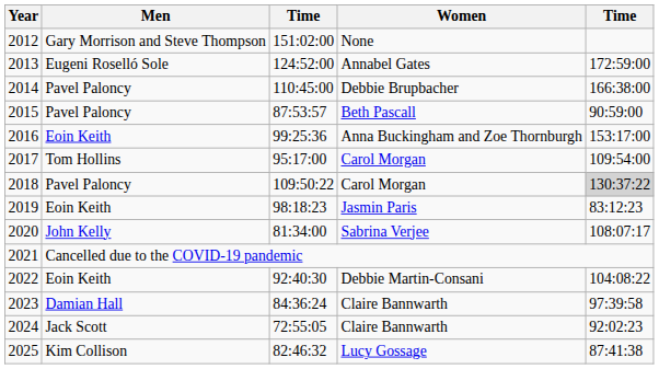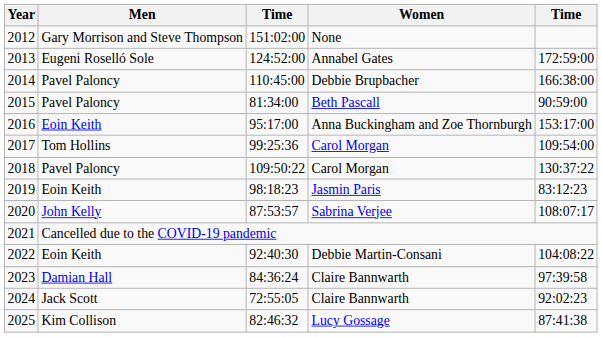 <table class="wikitable">
 <tr>
 <th>Year</th>
 <th>Men</th>
 <th>Time</th>
 <th>Women</th>
 <th>Time</th>
 </tr>
 <tr>
 <td>2012</td>
 <td>Gary Morrison and Steve Thompson</td>
 <td>151:02:00</td>
 <td>None</td>
 <td></td>
 </tr>
 <tr>
 <td>2013</td>
 <td>Eugeni Roselló Sole</td>
 <td>124:52:00</td>
 <td>Annabel Gates</td>
 <td>172:59:00</td>
 </tr>
 <tr>
 <td>2014</td>
 <td>Pavel Paloncy</td>
 <td>110:45:00</td>
 <td>Debbie Brupbacher</td>
 <td>166:38:00</td>
 </tr>
 <tr>
 <td>2015</td>
 <td>Pavel Paloncy</td>
-<td>87:53:57</td>
+<td>81:34:00</td>
 <td><a href='#'>Beth Pascall</a></td>
 <td>90:59:00</td>
 </tr>
 <tr>
 <td>2016</td>
 <td><a href='#'>Eoin Keith</a></td>
-<td>99:25:36</td>
+<td>95:17:00</td>
 <td>Anna Buckingham and Zoe Thornburgh</td>
 <td>153:17:00</td>
 </tr>
 <tr>
 <td>2017</td>
 <td>Tom Hollins</td>
-<td>95:17:00</td>
+<td>99:25:36</td>
 <td><a href='#'>Carol Morgan</a></td>
 <td>109:54:00</td>
 </tr>
 <tr>
 <td>2018</td>
 <td>Pavel Paloncy</td>
 <td>109:50:22</td>
 <td>Carol Morgan</td>
-<td style="background: lightgrey;">130:37:22</td>
+<td>130:37:22</td>
 </tr>
 <tr>
 <td>2019</td>
 <td>Eoin Keith</td>
 <td>98:18:23</td>
 <td><a href='#'>Jasmin Paris</a></td>
 <td>83:12:23</td>
 </tr>
 <tr>
 <td>2020</td>
 <td><a href='#'>John Kelly</a></td>
-<td>81:34:00</td>
+<td>87:53:57</td>
 <td><a href='#'>Sabrina Verjee</a></td>
 <td>108:07:17</td>
 </tr>
 <tr>
 <td>2021</td>
 <td colspan="4">Cancelled due to the <a href='#'>COVID-19 pandemic</a></td>
 </tr>
 <tr>
 <td>2022</td>
 <td>Eoin Keith</td>
 <td>92:40:30</td>
 <td>Debbie Martin-Consani</td>
 <td>104:08:22</td>
 </tr>
 <tr>
 <td>2023</td>
 <td><a href='#'>Damian Hall</a></td>
 <td>84:36:24</td>
 <td>Claire Bannwarth</td>
 <td>97:39:58</td>
 </tr>
 <tr>
 <td>2024</td>
 <td>Jack Scott</td>
 <td>72:55:05</td>
 <td>Claire Bannwarth</td>
 <td>92:02:23</td>
 </tr>
 <tr>
 <td>2025</td>
 <td>Kim Collison</td>
 <td>82:46:32</td>
 <td><a href='#'>Lucy Gossage</a></td>
 <td>87:41:38</td>
 </tr>
 </table>
